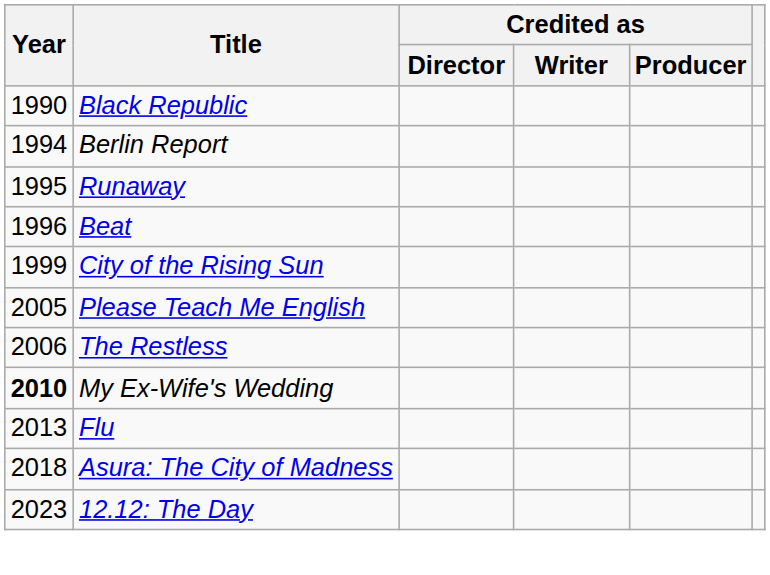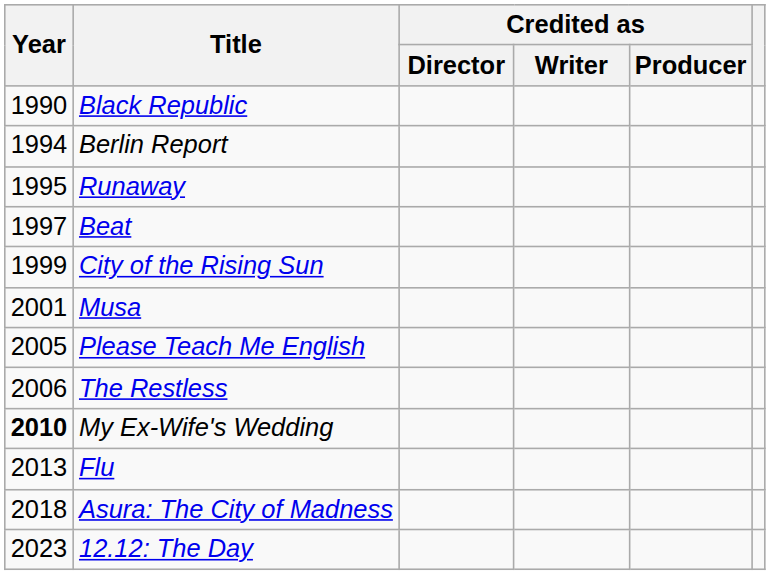 <table class="wikitable sortable">
 <tr>
 <th rowspan="2">Year</th>
 <th rowspan="2">Title</th>
 <th colspan="3">Credited as</th>
 <th rowspan="2" scope="col" class="unsortable"></th>
 </tr>
 <tr>
 <th width="65">Director</th>
 <th width="65">Writer</th>
 <th width="65">Producer</th>
 </tr>
 <tr>
 <td>1990</td>
 <td><em><a href='#'>Black Republic</a></em></td>
 <td></td>
 <td></td>
 <td></td>
 <td></td>
 </tr>
 <tr>
 <td>1994</td>
 <td><em>Berlin Report</em></td>
 <td></td>
 <td></td>
 <td></td>
 <td></td>
 </tr>
 <tr>
 <td>1995</td>
 <td><em><a href='#'>Runaway</a></em></td>
 <td></td>
 <td></td>
 <td></td>
 <td></td>
 </tr>
 <tr>
-<td>1996</td>
+<td>1997</td>
 <td><em><a href='#'>Beat</a></em></td>
 <td></td>
 <td></td>
 <td></td>
 <td></td>
 </tr>
 <tr>
 <td>1999</td>
 <td><em><a href='#'>City of the Rising Sun</a></em></td>
+<td></td>
+<td></td>
+<td></td>
+<td></td>
+</tr>
+<tr>
+<td>2001</td>
+<td><em><a href='#'>Musa</a></em></td>
 <td></td>
 <td></td>
 <td></td>
 <td></td>
 </tr>
 <tr>
 <td>2005</td>
 <td><em><a href='#'>Please Teach Me English</a></em></td>
 <td></td>
 <td></td>
 <td></td>
 <td></td>
 </tr>
 <tr>
 <td>2006</td>
 <td><em><a href='#'>The Restless</a></em></td>
 <td></td>
 <td></td>
 <td></td>
 <td></td>
 </tr>
 <tr>
 <td><strong>2010</strong></td>
 <td><em>My Ex-Wife's Wedding</em></td>
 <td></td>
 <td></td>
 <td></td>
 <td></td>
 </tr>
 <tr>
 <td>2013</td>
 <td><em><a href='#'>Flu</a></em></td>
 <td></td>
 <td></td>
 <td></td>
 <td></td>
 </tr>
 <tr>
 <td>2018</td>
 <td><em><a href='#'>Asura: The City of Madness</a></em></td>
 <td></td>
 <td></td>
 <td></td>
 <td></td>
 </tr>
 <tr>
 <td>2023</td>
 <td><em><a href='#'>12.12: The Day</a></em></td>
 <td></td>
 <td></td>
 <td></td>
 <td></td>
 </tr>
 </table>
